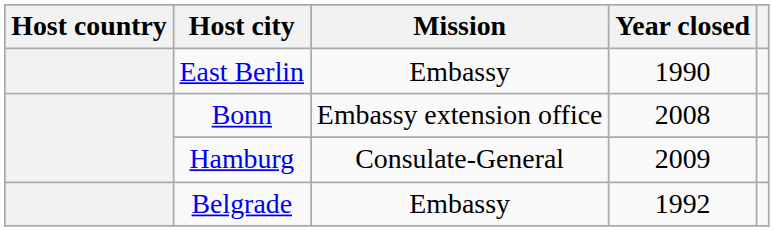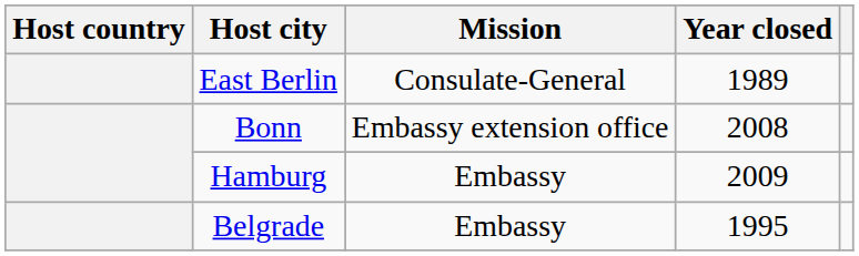 <table class="wikitable plainrowheaders" style="text-align:center;">
 <tr>
 <th scope="col">Host country</th>
 <th scope="col">Host city</th>
 <th scope="col">Mission</th>
 <th scope="col">Year closed</th>
 <th scope="col"></th>
 </tr>
 <tr>
 <th scope="row"></th>
 <td><a href='#'>East Berlin</a></td>
-<td>Embassy</td>
-<td>1990</td>
+<td>Consulate-General</td>
+<td>1989</td>
 <td></td>
 </tr>
 <tr>
 <th scope="row" rowspan="2"></th>
 <td><a href='#'>Bonn</a></td>
 <td>Embassy extension office</td>
 <td>2008</td>
 <td></td>
 </tr>
 <tr>
 <td><a href='#'>Hamburg</a></td>
-<td>Consulate-General</td>
+<td>Embassy</td>
 <td>2009</td>
 <td></td>
 </tr>
 <tr>
 <th scope="row"></th>
 <td><a href='#'>Belgrade</a></td>
 <td>Embassy</td>
-<td>1992</td>
+<td>1995</td>
 <td></td>
 </tr>
 </table>
